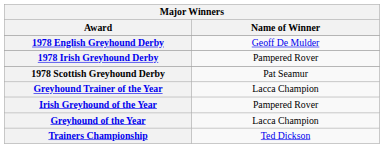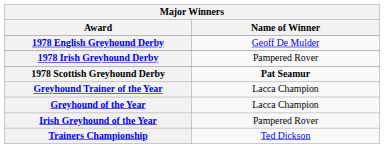 <table class="wikitable">
 <tr>
 <th colspan="2">Major Winners</th>
 </tr>
 <tr>
 <th width=300>Award</th>
 <th width=300>Name of Winner</th>
 </tr>
 <tr>
 </tr>
 <tr align=center>
 <th><a href='#'>1978 English Greyhound Derby</a></th>
 <td><a href='#'>Geoff De Mulder</a></td>
 </tr>
 <tr>
 </tr>
 <tr align=center>
 <th><a href='#'>1978 Irish Greyhound Derby</a></th>
 <td>Pampered Rover </td>
 </tr>
 <tr>
 </tr>
 <tr align=center>
 <th>1978 Scottish Greyhound Derby</th>
-<td>Pat Seamur </td>
+<td><strong>Pat Seamur </strong></td>
 </tr>
 <tr align=center>
 <th><a href='#'>Greyhound Trainer of the Year</a></th>
 <td>Lacca Champion </td>
 </tr>
 <tr align=center>
+<th><a href='#'>Greyhound of the Year</a></th>
+<td>Lacca Champion</td>
+</tr>
+<tr align=center>
 <th><a href='#'>Irish Greyhound of the Year</a></th>
 <td>Pampered Rover</td>
-</tr>
-<tr align=center>
-<th><a href='#'>Greyhound of the Year</a></th>
-<td>Lacca Champion</td>
 </tr>
 <tr align=center>
 <th><a href='#'>Trainers Championship</a></th>
 <td><a href='#'>Ted Dickson</a></td>
 </tr>
 </table>
